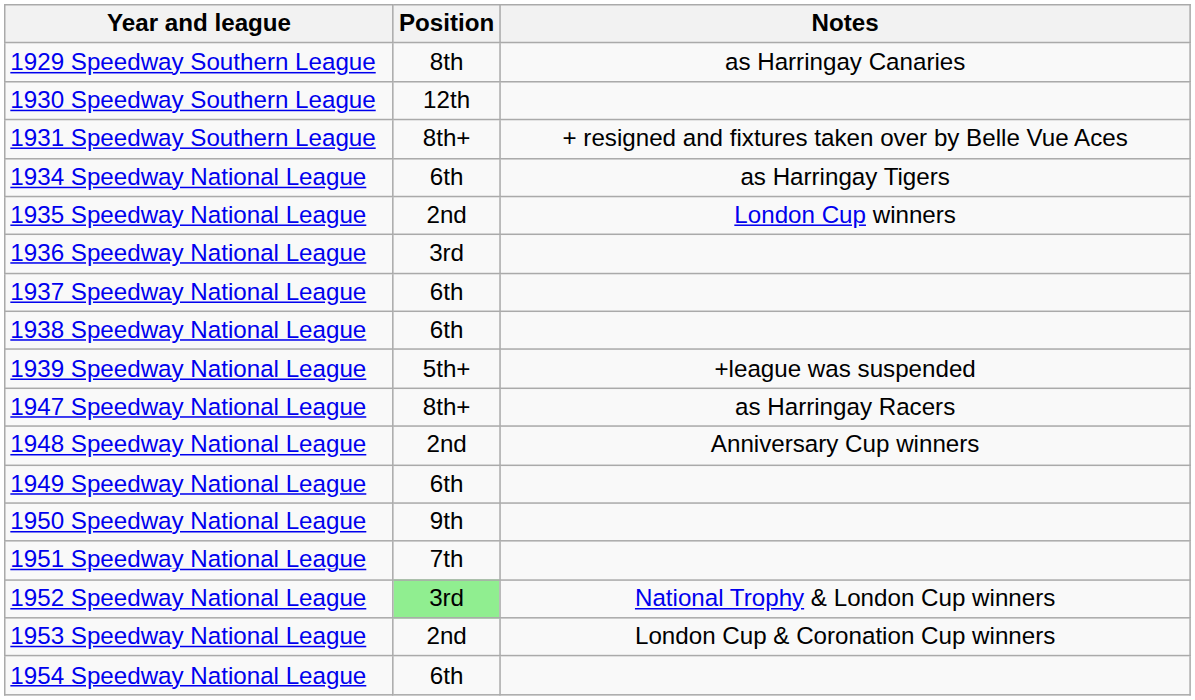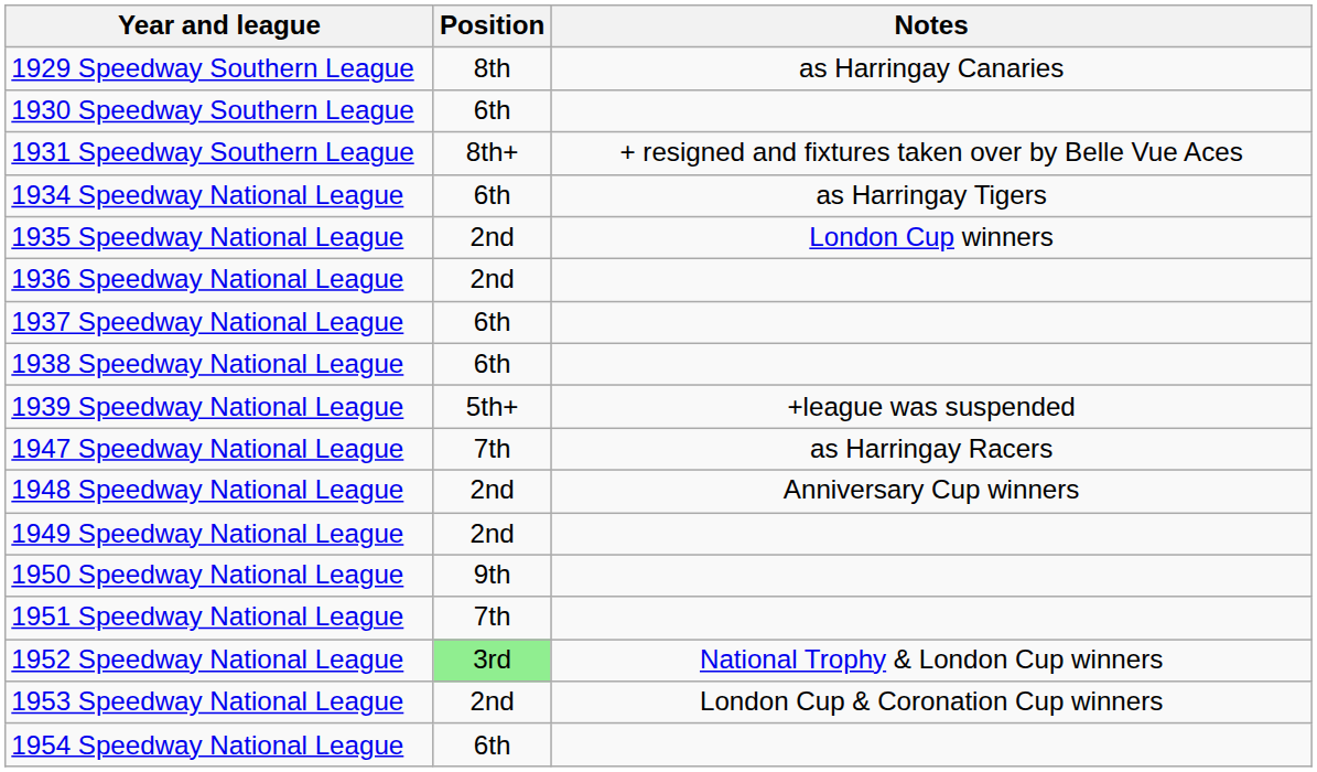 <table class="wikitable">
 <tr>
 <th width=250>Year and league</th>
 <th width=50>Position</th>
 <th width=450>Notes</th>
 </tr>
 <tr align=center>
 <td align="left"><a href='#'>1929 Speedway Southern League</a></td>
 <td>8th</td>
 <td>as Harringay Canaries</td>
 </tr>
 <tr align=center>
 <td align="left"><a href='#'>1930 Speedway Southern League</a></td>
-<td>12th</td>
+<td>6th</td>
 <td></td>
 </tr>
 <tr align=center>
 <td align="left"><a href='#'>1931 Speedway Southern League</a></td>
 <td>8th+</td>
 <td>+ resigned and fixtures taken over by Belle Vue Aces</td>
 </tr>
 <tr align=center>
 <td align="left"><a href='#'>1934 Speedway National League</a></td>
 <td>6th</td>
 <td>as Harringay Tigers</td>
 </tr>
 <tr align=center>
 <td align="left"><a href='#'>1935 Speedway National League</a></td>
 <td>2nd</td>
 <td><a href='#'>London Cup</a> winners</td>
 </tr>
 <tr align=center>
 <td align="left"><a href='#'>1936 Speedway National League</a></td>
-<td>3rd</td>
+<td>2nd</td>
 <td></td>
 </tr>
 <tr align=center>
 <td align="left"><a href='#'>1937 Speedway National League</a></td>
 <td>6th</td>
 <td></td>
 </tr>
 <tr align=center>
 <td align="left"><a href='#'>1938 Speedway National League</a></td>
 <td>6th</td>
 <td></td>
 </tr>
 <tr align=center>
 <td align="left"><a href='#'>1939 Speedway National League</a></td>
 <td>5th+</td>
 <td>+league was suspended</td>
 </tr>
 <tr align=center>
 <td align="left"><a href='#'>1947 Speedway National League</a></td>
-<td>8th+</td>
+<td>7th</td>
 <td>as Harringay Racers</td>
 </tr>
 <tr align=center>
 <td align="left"><a href='#'>1948 Speedway National League</a></td>
 <td>2nd</td>
 <td>Anniversary Cup winners</td>
 </tr>
 <tr align=center>
 <td align="left"><a href='#'>1949 Speedway National League</a></td>
-<td>6th</td>
+<td>2nd</td>
 <td></td>
 </tr>
 <tr align=center>
 <td align="left"><a href='#'>1950 Speedway National League</a></td>
 <td>9th</td>
 <td></td>
 </tr>
 <tr align=center>
 <td align="left"><a href='#'>1951 Speedway National League</a></td>
 <td>7th</td>
 <td></td>
 </tr>
 <tr align=center>
 <td align="left"><a href='#'>1952 Speedway National League</a></td>
 <td style="background: lightgreen;">3rd</td>
 <td><a href='#'>National Trophy</a> & London Cup winners</td>
 </tr>
 <tr align=center>
 <td align="left"><a href='#'>1953 Speedway National League</a></td>
 <td>2nd</td>
 <td>London Cup & Coronation Cup winners</td>
 </tr>
 <tr align=center>
 <td align="left"><a href='#'>1954 Speedway National League</a></td>
 <td>6th</td>
 <td></td>
 </tr>
 </table>
